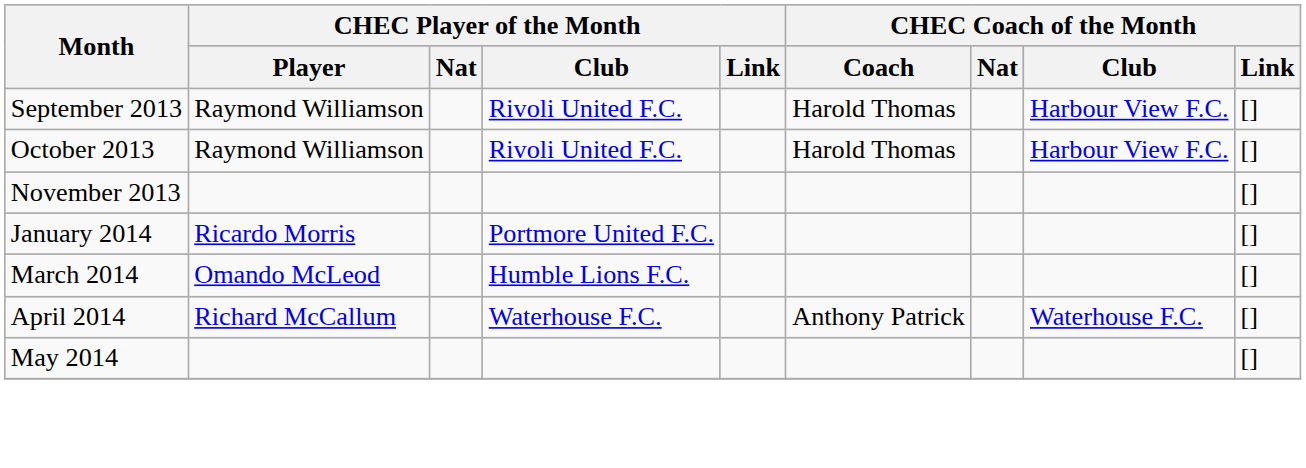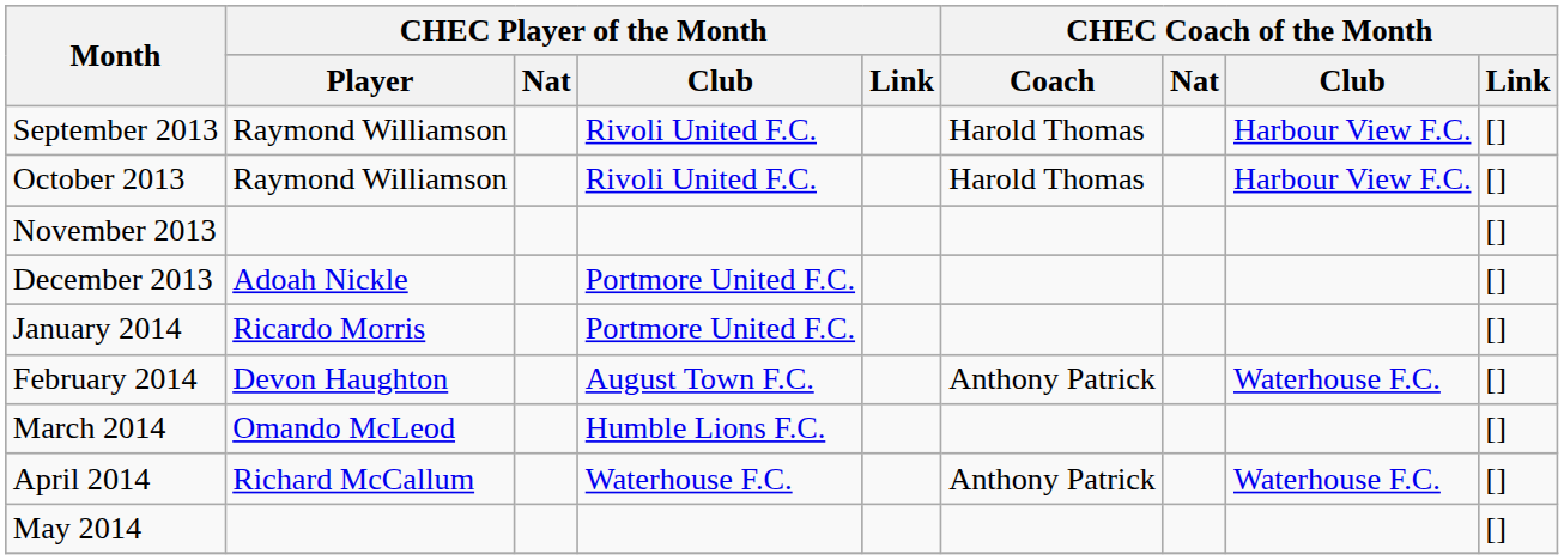 <table class="wikitable">
 <tr>
 <th rowspan="2">Month</th>
 <th colspan="4">CHEC Player of the Month</th>
 <th colspan="4">CHEC Coach of the Month</th>
 </tr>
 <tr>
 <th>Player</th>
 <th>Nat</th>
 <th>Club</th>
 <th>Link</th>
 <th>Coach</th>
 <th>Nat</th>
 <th>Club</th>
 <th>Link</th>
 </tr>
 <tr>
 <td>September 2013</td>
 <td>Raymond Williamson</td>
 <td></td>
 <td><a href='#'>Rivoli United F.C.</a></td>
 <td></td>
 <td>Harold Thomas</td>
 <td></td>
 <td><a href='#'>Harbour View F.C.</a></td>
 <td>[]</td>
 </tr>
 <tr>
 <td>October 2013</td>
 <td>Raymond Williamson</td>
 <td></td>
 <td><a href='#'>Rivoli United F.C.</a></td>
 <td></td>
 <td>Harold Thomas</td>
 <td></td>
 <td><a href='#'>Harbour View F.C.</a></td>
 <td>[]</td>
 </tr>
 <tr>
 <td>November 2013</td>
 <td></td>
 <td></td>
 <td></td>
 <td></td>
 <td></td>
 <td></td>
 <td></td>
 <td>[]</td>
 </tr>
 <tr>
+<td>December 2013</td>
+<td><a href='#'>Adoah Nickle</a></td>
+<td></td>
+<td><a href='#'>Portmore United F.C.</a></td>
+<td></td>
+<td></td>
+<td></td>
+<td></td>
+<td>[]</td>
+</tr>
+<tr>
 <td>January 2014</td>
 <td><a href='#'>Ricardo Morris</a></td>
 <td></td>
 <td><a href='#'>Portmore United F.C.</a></td>
 <td></td>
 <td></td>
 <td></td>
 <td></td>
+<td>[]</td>
+</tr>
+<tr>
+<td>February 2014</td>
+<td><a href='#'>Devon Haughton</a></td>
+<td></td>
+<td><a href='#'>August Town F.C.</a></td>
+<td></td>
+<td>Anthony Patrick</td>
+<td></td>
+<td><a href='#'>Waterhouse F.C.</a></td>
 <td>[]</td>
 </tr>
 <tr>
 <td>March 2014</td>
 <td><a href='#'>Omando McLeod</a></td>
 <td></td>
 <td><a href='#'>Humble Lions F.C.</a></td>
 <td></td>
 <td></td>
 <td></td>
 <td></td>
 <td>[]</td>
 </tr>
 <tr>
 <td>April 2014</td>
 <td><a href='#'>Richard McCallum</a></td>
 <td></td>
 <td><a href='#'>Waterhouse F.C.</a></td>
 <td> </td>
 <td>Anthony Patrick</td>
 <td></td>
 <td><a href='#'>Waterhouse F.C.</a></td>
 <td>[]</td>
 </tr>
 <tr>
 <td>May 2014</td>
 <td></td>
 <td></td>
 <td></td>
 <td></td>
 <td></td>
 <td></td>
 <td></td>
 <td>[]</td>
 </tr>
 <tr>
 </tr>
 </table>
